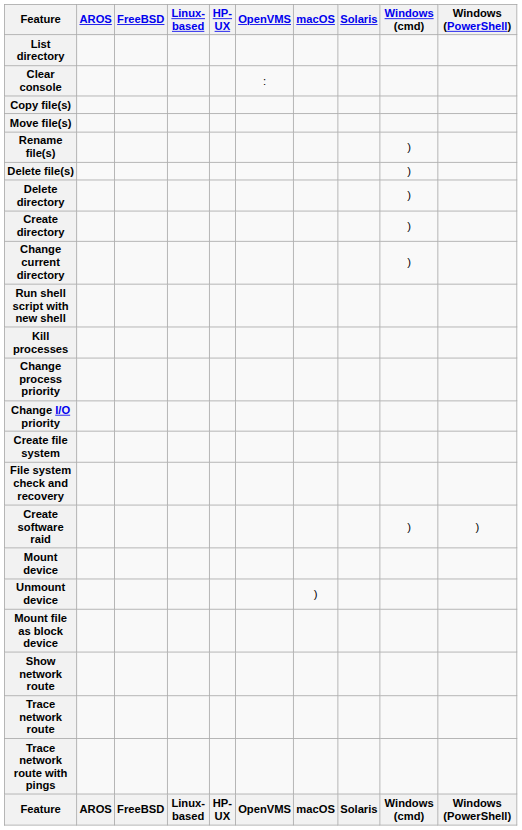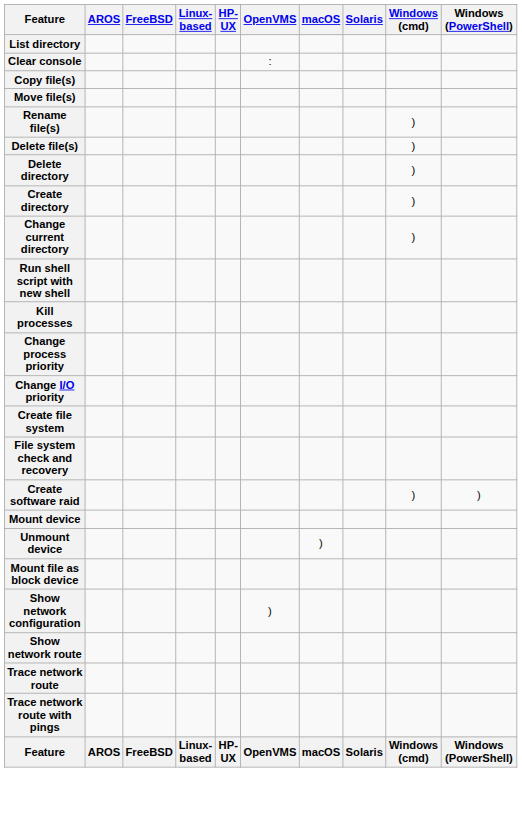 <table class="wikitable" style="font-size: smaller; text-align: center; width: auto;">
 <tr>
 <th scope="col">Feature</th>
 <th scope="col"><a href='#'>AROS</a></th>
 <th scope="col"><a href='#'>FreeBSD</a></th>
 <th scope="col"><a href='#'>Linux-based</a></th>
 <th scope="col"><a href='#'>HP-UX</a></th>
 <th scope="col"><a href='#'>OpenVMS</a></th>
 <th scope="col"><a href='#'>macOS</a></th>
 <th scope="col"><a href='#'>Solaris</a></th>
 <th scope="col"><a href='#'>Windows</a> (cmd)</th>
 <th scope="col">Windows (<a href='#'>PowerShell</a>)</th>
 </tr>
 <tr>
 <th scope="row">List directory</th>
 <td></td>
 <td></td>
 <td></td>
 <td></td>
 <td></td>
 <td></td>
 <td></td>
 <td></td>
 <td></td>
 </tr>
 <tr>
 <th scope="row">Clear console</th>
 <td></td>
 <td></td>
 <td></td>
 <td></td>
 <td>:</td>
 <td></td>
 <td></td>
 <td></td>
 <td></td>
 </tr>
 <tr>
 <th scope="row">Copy file(s)</th>
 <td></td>
 <td></td>
 <td></td>
 <td></td>
 <td></td>
 <td></td>
 <td></td>
 <td></td>
 <td></td>
 </tr>
 <tr>
 <th scope="row">Move file(s)</th>
 <td></td>
 <td></td>
 <td></td>
 <td></td>
 <td></td>
 <td></td>
 <td></td>
 <td></td>
 <td></td>
 </tr>
 <tr>
 <th scope="row">Rename file(s)</th>
 <td></td>
 <td></td>
 <td></td>
 <td></td>
 <td></td>
 <td></td>
 <td></td>
 <td>)</td>
 <td></td>
 </tr>
 <tr>
 <th scope="row">Delete file(s)</th>
 <td></td>
 <td></td>
 <td></td>
 <td></td>
 <td></td>
 <td></td>
 <td></td>
 <td>)</td>
 <td></td>
 </tr>
 <tr>
 <th scope="row">Delete directory</th>
 <td></td>
 <td></td>
 <td></td>
 <td></td>
 <td></td>
 <td></td>
 <td></td>
 <td>)</td>
 <td></td>
 </tr>
 <tr>
 <th scope="row">Create directory</th>
 <td></td>
 <td></td>
 <td></td>
 <td></td>
 <td></td>
 <td></td>
 <td></td>
 <td>)</td>
 <td></td>
 </tr>
 <tr>
 <th scope="row">Change current directory</th>
 <td></td>
 <td></td>
 <td></td>
 <td></td>
 <td></td>
 <td></td>
 <td></td>
 <td>)</td>
 <td></td>
 </tr>
 <tr>
 <th scope="row">Run shell script with new shell</th>
 <td></td>
 <td></td>
 <td></td>
 <td></td>
 <td></td>
 <td></td>
 <td></td>
 <td></td>
 <td></td>
 </tr>
 <tr>
 <th scope="row">Kill processes</th>
 <td></td>
 <td></td>
 <td></td>
 <td></td>
 <td></td>
 <td></td>
 <td></td>
 <td></td>
 <td></td>
 </tr>
 <tr>
 <th scope="row">Change process priority</th>
 <td></td>
 <td></td>
 <td></td>
 <td></td>
 <td></td>
 <td></td>
 <td></td>
 <td></td>
 <td></td>
 </tr>
 <tr>
 <th scope="row">Change <a href='#'>I/O</a> priority</th>
 <td></td>
 <td></td>
 <td></td>
 <td></td>
 <td></td>
 <td></td>
 <td></td>
 <td></td>
 <td></td>
 </tr>
 <tr>
 <th scope="row">Create file system</th>
 <td></td>
 <td></td>
 <td></td>
 <td></td>
 <td></td>
 <td></td>
 <td></td>
 <td></td>
 <td></td>
 </tr>
 <tr>
 <th scope="row">File system check and recovery</th>
 <td></td>
 <td></td>
 <td></td>
 <td></td>
 <td></td>
 <td></td>
 <td></td>
 <td></td>
 <td></td>
 </tr>
 <tr>
 <th scope="row">Create software raid</th>
 <td></td>
 <td></td>
 <td></td>
 <td></td>
 <td></td>
 <td></td>
 <td></td>
 <td>)</td>
 <td>)</td>
 </tr>
 <tr>
 <th scope="row">Mount device</th>
 <td></td>
 <td></td>
 <td></td>
 <td></td>
 <td></td>
 <td></td>
 <td></td>
 <td></td>
 <td></td>
 </tr>
 <tr>
 <th scope="row">Unmount device</th>
 <td></td>
 <td></td>
 <td></td>
 <td></td>
 <td></td>
 <td>)</td>
 <td></td>
 <td></td>
 <td></td>
 </tr>
 <tr>
 <th scope="row">Mount file as block device</th>
 <td></td>
 <td></td>
 <td></td>
 <td></td>
 <td></td>
 <td></td>
 <td></td>
 <td></td>
 <td></td>
 </tr>
 <tr>
+<th scope="row">Show network configuration</th>
+<td></td>
+<td></td>
+<td></td>
+<td></td>
+<td>)</td>
+<td></td>
+<td></td>
+<td></td>
+<td></td>
+</tr>
+<tr>
 <th scope="row">Show network route</th>
 <td></td>
 <td></td>
 <td></td>
 <td></td>
 <td></td>
 <td></td>
 <td></td>
 <td></td>
 <td></td>
 </tr>
 <tr>
 <th scope="row">Trace network route</th>
 <td></td>
 <td></td>
 <td></td>
 <td></td>
 <td></td>
 <td></td>
 <td></td>
 <td></td>
 <td></td>
 </tr>
 <tr>
 <th scope="row">Trace network route with pings</th>
 <td></td>
 <td></td>
 <td></td>
 <td></td>
 <td></td>
 <td></td>
 <td></td>
 <td></td>
 <td></td>
 </tr>
 <tr>
 <th scope="col">Feature</th>
 <th scope="col">AROS</th>
 <th scope="col">FreeBSD</th>
 <th scope="col">Linux-based</th>
 <th scope="col">HP-UX</th>
 <th scope="col">OpenVMS</th>
 <th scope="col">macOS</th>
 <th scope="col">Solaris</th>
 <th scope="col">Windows (cmd)</th>
 <th scope="col">Windows (PowerShell)</th>
 </tr>
 </table>
